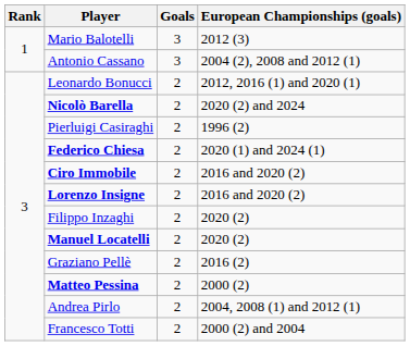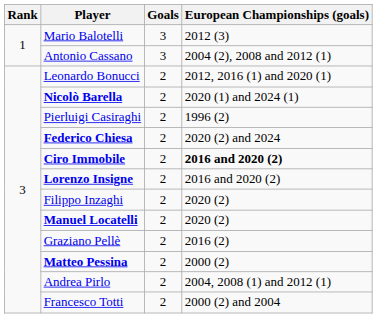 <table class="wikitable" style="text-align: left;">
 <tr>
 <th>Rank</th>
 <th>Player</th>
 <th>Goals</th>
 <th>European Championships (goals)</th>
 </tr>
 <tr>
 <td rowspan=2 align=center>1</td>
 <td><a href='#'>Mario Balotelli</a></td>
 <td align=center>3</td>
 <td>2012 (3)</td>
 </tr>
 <tr>
 <td><a href='#'>Antonio Cassano</a></td>
 <td align=center>3</td>
 <td>2004 (2), 2008 and 2012 (1)</td>
 </tr>
 <tr>
 <td rowspan=12 align=center>3</td>
 <td><a href='#'>Leonardo Bonucci</a></td>
 <td align=center>2</td>
 <td>2012, 2016 (1) and 2020 (1)</td>
 </tr>
 <tr>
 <td><strong><a href='#'>Nicolò Barella</a></strong></td>
 <td align=center>2</td>
-<td>2020 (2) and 2024</td>
+<td>2020 (1) and 2024 (1)</td>
 </tr>
 <tr>
 <td><a href='#'>Pierluigi Casiraghi</a></td>
 <td align=center>2</td>
 <td>1996 (2)</td>
 </tr>
 <tr>
 <td><strong><a href='#'>Federico Chiesa</a></strong></td>
 <td align=center>2</td>
-<td>2020 (1) and 2024 (1)</td>
+<td>2020 (2) and 2024</td>
 </tr>
 <tr>
 <td><strong><a href='#'>Ciro Immobile</a></strong></td>
 <td align=center>2</td>
-<td>2016 and 2020 (2)</td>
+<td><strong>2016 and 2020 (2)</strong></td>
 </tr>
 <tr>
 <td><strong><a href='#'>Lorenzo Insigne</a></strong></td>
 <td align=center>2</td>
 <td>2016 and 2020 (2)</td>
 </tr>
 <tr>
 <td><a href='#'>Filippo Inzaghi</a></td>
 <td align=center>2</td>
 <td>2020 (2)</td>
 </tr>
 <tr>
 <td><strong><a href='#'>Manuel Locatelli</a></strong></td>
 <td align=center>2</td>
 <td>2020 (2)</td>
 </tr>
 <tr>
 <td><a href='#'>Graziano Pellè</a></td>
 <td align=center>2</td>
 <td>2016 (2)</td>
 </tr>
 <tr>
 <td><strong><a href='#'>Matteo Pessina</a></strong></td>
 <td align=center>2</td>
 <td>2000 (2)</td>
 </tr>
 <tr>
 <td><a href='#'>Andrea Pirlo</a></td>
 <td align=center>2</td>
 <td>2004, 2008 (1) and 2012 (1)</td>
 </tr>
 <tr>
 <td><a href='#'>Francesco Totti</a></td>
 <td align=center>2</td>
 <td>2000 (2) and 2004</td>
 </tr>
 </table>
